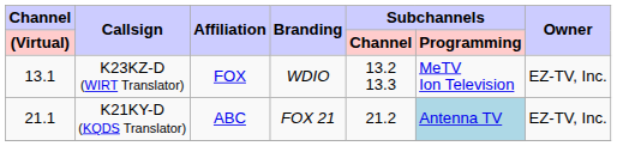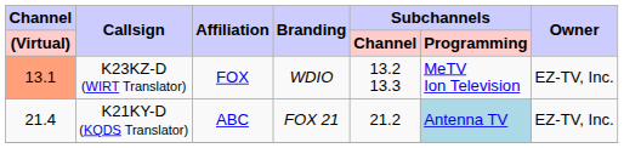 <table class=wikitable style="text-align:center">
 <tr>
 <th style="background:#ccccff;">Channel</th>
 <th style="background:#ccccff;" rowspan="2">Callsign</th>
 <th style="background:#ccccff;" rowspan="2">Affiliation</th>
 <th style="background:#ccccff;" rowspan="2">Branding</th>
 <th style="background:#ccccff;" colspan="2">Subchannels</th>
 <th style="background:#ccccff;" rowspan="2">Owner</th>
 </tr>
 <tr>
 <th style="background:#ffcccc;">(Virtual)</th>
 <th style="background:#ffcccc;">Channel</th>
 <th style="background:#ffcccc">Programming</th>
 </tr>
 <tr>
-<td>13.1</td>
+<td style="background: lightsalmon;">13.1</td>
 <td>K23KZ-D<br><small>(<a href='#'>WIRT</a> Translator)</small></td>
 <td><a href='#'>FOX</a></td>
 <td><em>WDIO</em></td>
 <td>13.2<br>13.3</td>
 <td style="text-align:left"><a href='#'>MeTV</a><br><a href='#'>Ion Television</a></td>
 <td style="text-align:left">EZ-TV, Inc.</td>
 </tr>
 <tr>
-<td>21.1</td>
+<td>21.4</td>
 <td>K21KY-D <br><small>(<a href='#'>KQDS</a> Translator)</small></td>
 <td><a href='#'>ABC</a></td>
 <td><em>FOX 21</em></td>
 <td>21.2</td>
 <td style="background: lightblue; text-align:left"><a href='#'>Antenna TV</a></td>
 <td style="text-align:left">EZ-TV, Inc.</td>
 </tr>
 <tr>
 </tr>
 </table>
